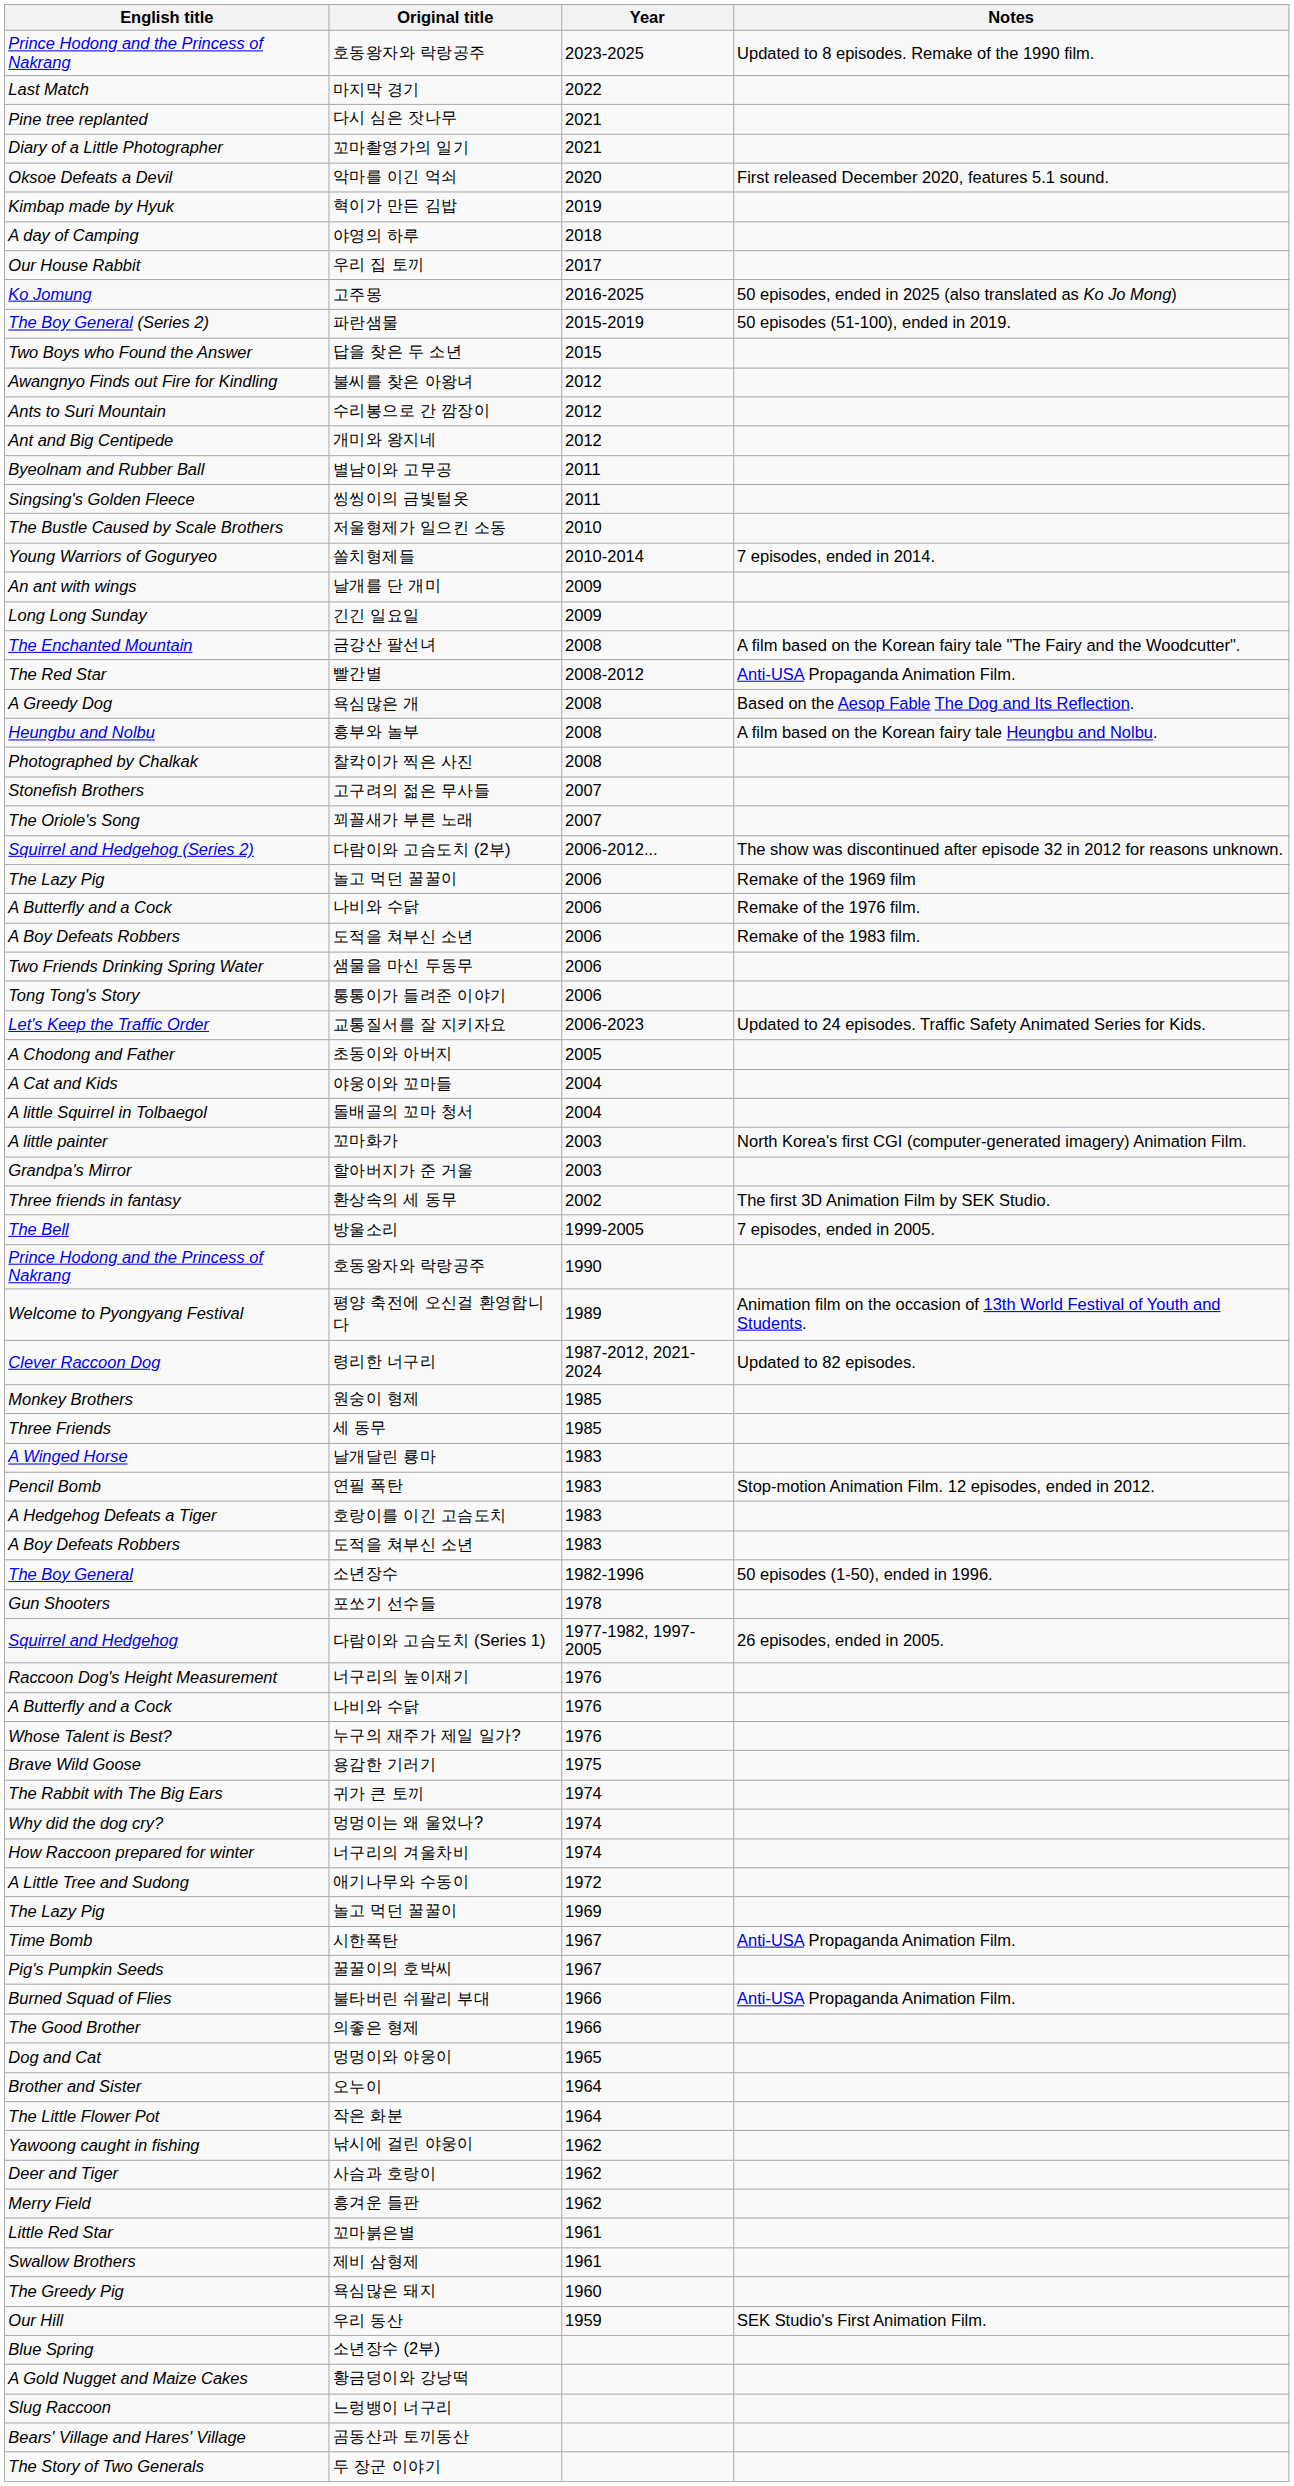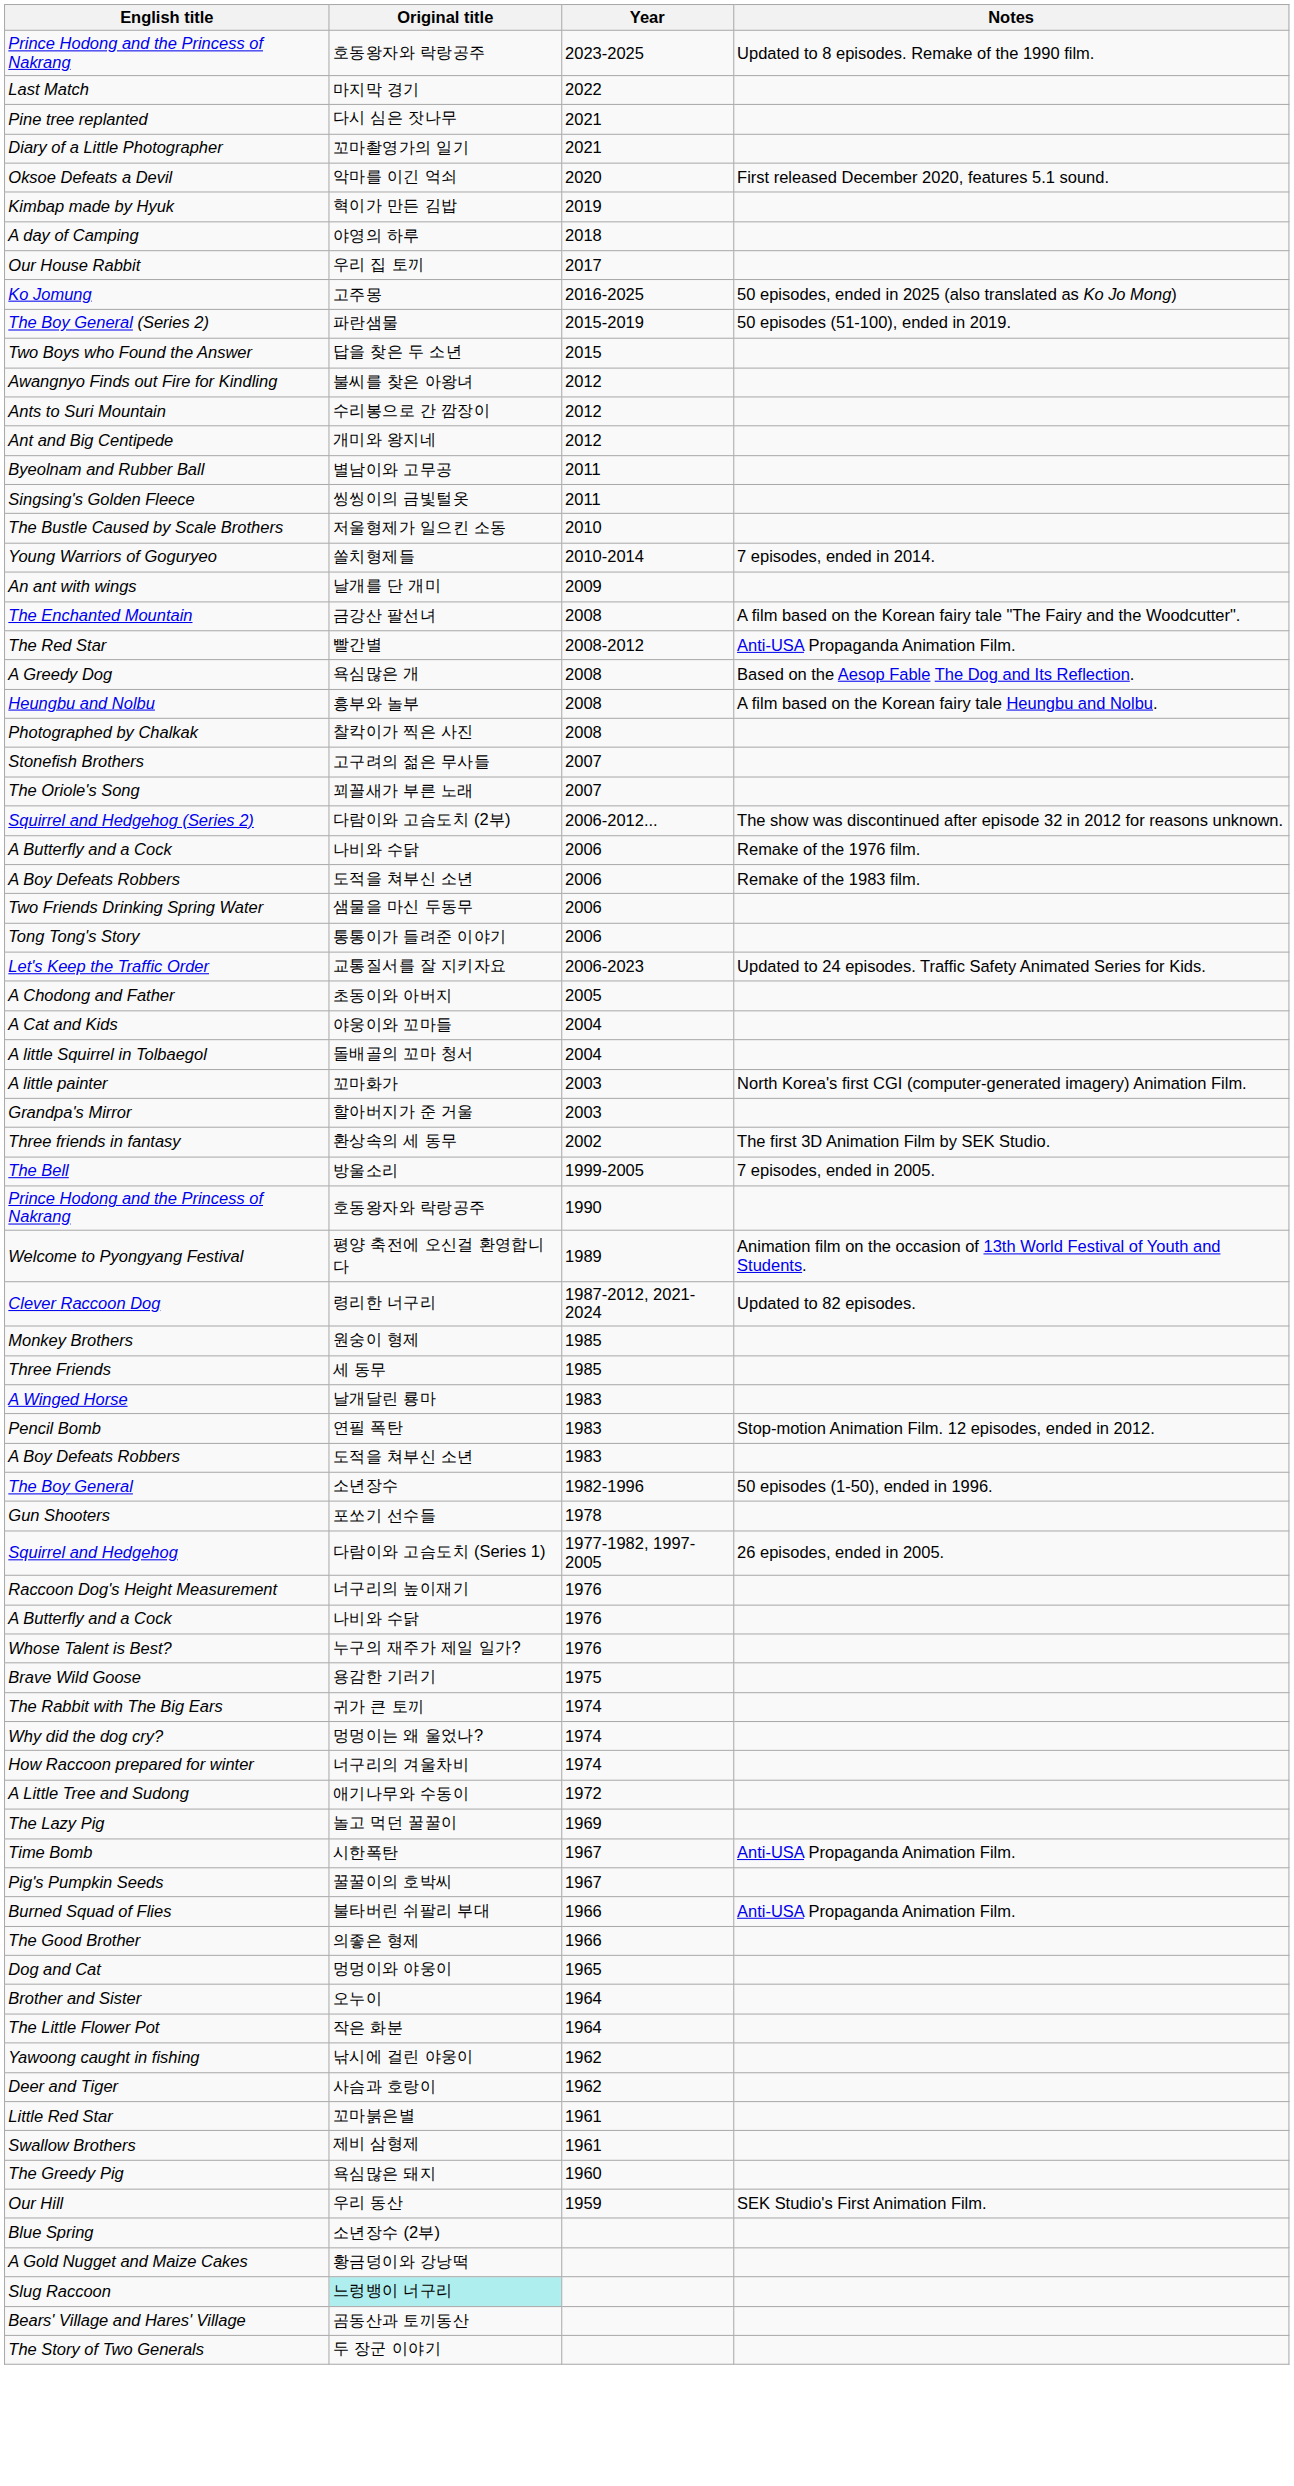 <table class="wikitable">
 <tr>
 <th>English title</th>
 <th>Original title</th>
 <th>Year</th>
 <th>Notes</th>
 </tr>
 <tr>
 <td><em><a href='#'>Prince Hodong and the Princess of Nakrang</a></em></td>
 <td>호동왕자와 락랑공주</td>
 <td>2023-2025</td>
 <td>Updated to 8 episodes. Remake of the 1990 film.</td>
 </tr>
 <tr>
 <td><em>Last Match</em></td>
 <td>마지막 경기</td>
 <td>2022</td>
 <td></td>
 </tr>
 <tr>
 <td><em>Pine tree replanted</em></td>
 <td>다시 심은 잣나무</td>
 <td>2021</td>
 <td></td>
 </tr>
 <tr>
 <td><em>Diary of a Little Photographer</em></td>
 <td>꼬마촬영가의 일기</td>
 <td>2021</td>
 <td></td>
 </tr>
 <tr>
 <td><em>Oksoe Defeats a Devil</em></td>
 <td>악마를 이긴 억쇠</td>
 <td>2020</td>
 <td>First released December 2020, features 5.1 sound.</td>
 </tr>
 <tr>
 <td><em>Kimbap made by Hyuk</em></td>
 <td>혁이가 만든 김밥</td>
 <td>2019</td>
 <td></td>
 </tr>
 <tr>
 <td><em>A day of Camping</em></td>
 <td>야영의 하루</td>
 <td>2018</td>
 <td></td>
 </tr>
 <tr>
 <td><em>Our House Rabbit</em></td>
 <td>우리 집 토끼</td>
 <td>2017</td>
 <td></td>
 </tr>
 <tr>
 <td><em><a href='#'>Ko Jomung</a></em> </td>
 <td>고주몽</td>
 <td>2016-2025</td>
 <td>50 episodes, ended in 2025 (also translated as <em>Ko Jo Mong</em>) </td>
 </tr>
 <tr>
 <td><em><a href='#'>The Boy General</a> (Series 2)</em></td>
 <td>파란샘물</td>
 <td>2015-2019</td>
 <td>50 episodes (51-100), ended in 2019.</td>
 </tr>
 <tr>
 <td><em>Two Boys who Found the Answer</em></td>
 <td>답을 찾은 두 소년</td>
 <td>2015</td>
 <td></td>
 </tr>
 <tr>
 <td><em>Awangnyo Finds out Fire for Kindling</em></td>
 <td>불씨를 찾은 아왕녀</td>
 <td>2012</td>
 <td></td>
 </tr>
 <tr>
 <td><em>Ants to Suri Mountain</em></td>
 <td>수리봉으로 간 깜장이</td>
 <td>2012</td>
 <td></td>
 </tr>
 <tr>
 <td><em>Ant and Big Centipede</em></td>
 <td>개미와 왕지네</td>
 <td>2012</td>
 <td></td>
 </tr>
 <tr>
 <td><em>Byeolnam and Rubber Ball</em></td>
 <td>별남이와 고무공</td>
 <td>2011</td>
 <td></td>
 </tr>
 <tr>
 <td><em>Singsing's Golden Fleece</em></td>
 <td>씽씽이의 금빛털옷</td>
 <td>2011</td>
 <td></td>
 </tr>
 <tr>
 <td><em>The Bustle Caused by Scale Brothers</em></td>
 <td>저울형제가 일으킨 소동</td>
 <td>2010</td>
 <td></td>
 </tr>
 <tr>
 <td><em>Young Warriors of Goguryeo</em></td>
 <td>쏠치형제들</td>
 <td>2010-2014</td>
 <td>7 episodes, ended in 2014.</td>
 </tr>
 <tr>
 <td><em>An ant with wings</em></td>
 <td>날개를 단 개미</td>
 <td>2009</td>
 <td></td>
 </tr>
 <tr>
-<td><em>Long Long Sunday</em></td>
-<td>긴긴 일요일</td>
-<td>2009</td>
-<td></td>
-</tr>
-<tr>
 <td><em><a href='#'>The Enchanted Mountain</a></em></td>
 <td>금강산 팔선녀</td>
 <td>2008</td>
 <td>A film based on the Korean fairy tale "The Fairy and the Woodcutter".</td>
 </tr>
 <tr>
 <td><em>The Red Star</em></td>
 <td>빨간별</td>
 <td>2008-2012</td>
 <td><a href='#'>Anti-USA</a> Propaganda Animation Film.</td>
 </tr>
 <tr>
 <td><em>A Greedy Dog</em></td>
 <td>욕심많은 개</td>
 <td>2008</td>
 <td>Based on the <a href='#'>Aesop Fable</a> <a href='#'>The Dog and Its Reflection</a>.</td>
 </tr>
 <tr>
 <td><em><a href='#'>Heungbu and Nolbu</a></em></td>
 <td>흥부와 놀부</td>
 <td>2008</td>
 <td>A film based on the Korean fairy tale <a href='#'>Heungbu and Nolbu</a>.</td>
 </tr>
 <tr>
 <td><em>Photographed by Chalkak</em></td>
 <td>찰칵이가 찍은 사진</td>
 <td>2008</td>
 <td></td>
 </tr>
 <tr>
 <td><em>Stonefish Brothers</em></td>
 <td>고구려의 젊은 무사들</td>
 <td>2007</td>
 <td></td>
 </tr>
 <tr>
 <td><em>The Oriole's Song</em></td>
 <td>꾀꼴새가 부른 노래</td>
 <td>2007</td>
 <td></td>
 </tr>
 <tr>
 <td><em><a href='#'>Squirrel and Hedgehog (Series 2)</a></em></td>
 <td>다람이와 고슴도치 (2부)</td>
 <td>2006-2012...</td>
 <td>The show was discontinued after episode 32 in 2012 for reasons unknown.</td>
-</tr>
-<tr>
-<td><em>The Lazy Pig</em></td>
-<td>놀고 먹던 꿀꿀이</td>
-<td>2006</td>
-<td>Remake of the 1969 film</td>
 </tr>
 <tr>
 <td><em>A Butterfly and a Cock</em> </td>
 <td>나비와 수닭</td>
 <td>2006</td>
 <td>Remake of the 1976 film.</td>
 </tr>
 <tr>
 <td><em>A Boy Defeats Robbers</em></td>
 <td>도적을 쳐부신 소년</td>
 <td>2006</td>
 <td>Remake of the 1983 film.</td>
 </tr>
 <tr>
 <td><em>Two Friends Drinking Spring Water</em></td>
 <td>샘물을 마신 두동무</td>
 <td>2006</td>
 <td></td>
 </tr>
 <tr>
 <td><em>Tong Tong's Story</em></td>
 <td>통통이가 들려준 이야기</td>
 <td>2006</td>
 <td></td>
 </tr>
 <tr>
 <td><em><a href='#'>Let's Keep the Traffic Order</a></em></td>
 <td>교통질서를 잘 지키자요</td>
 <td>2006-2023</td>
 <td>Updated to 24 episodes. Traffic Safety Animated Series for Kids.</td>
 </tr>
 <tr>
 <td><em>A Chodong and Father</em></td>
 <td>초동이와 아버지</td>
 <td>2005</td>
 <td></td>
 </tr>
 <tr>
 <td><em>A Cat and Kids</em></td>
 <td>야웅이와 꼬마들</td>
 <td>2004</td>
 <td></td>
 </tr>
 <tr>
 <td><em>A little Squirrel in Tolbaegol</em></td>
 <td>돌배골의 꼬마 청서</td>
 <td>2004</td>
 <td></td>
 </tr>
 <tr>
 <td><em>A little painter</em></td>
 <td>꼬마화가</td>
 <td>2003</td>
 <td>North Korea's first CGI (computer-generated imagery) Animation Film.</td>
 </tr>
 <tr>
 <td><em>Grandpa's Mirror</em></td>
 <td>할아버지가 준 거울</td>
 <td>2003</td>
 <td></td>
 </tr>
 <tr>
 <td><em>Three friends in fantasy</em></td>
 <td>환상속의 세 동무</td>
 <td>2002</td>
 <td>The first 3D Animation Film by SEK Studio.</td>
 </tr>
 <tr>
 <td><em><a href='#'>The Bell</a></em></td>
 <td>방울소리</td>
 <td>1999-2005</td>
 <td>7 episodes, ended in 2005.</td>
 </tr>
 <tr>
 <td><em><a href='#'>Prince Hodong and the Princess of Nakrang</a></em></td>
 <td>호동왕자와 락랑공주</td>
 <td>1990</td>
 <td></td>
 </tr>
 <tr>
 <td><em>Welcome to Pyongyang Festival</em></td>
 <td>평양 축전에 오신걸 환영합니다</td>
 <td>1989</td>
 <td>Animation film on the occasion of <a href='#'>13th World Festival of Youth and Students</a>.</td>
 </tr>
 <tr>
 <td><em><a href='#'>Clever Raccoon Dog</a></em></td>
 <td>령리한 너구리</td>
 <td>1987-2012, 2021-2024</td>
 <td>Updated to 82 episodes.</td>
 </tr>
 <tr>
 <td><em>Monkey Brothers</em></td>
 <td>원숭이 형제</td>
 <td>1985</td>
 <td></td>
 </tr>
 <tr>
 <td><em>Three Friends</em></td>
 <td>세 동무</td>
 <td>1985</td>
 <td></td>
 </tr>
 <tr>
 <td><em><a href='#'>A Winged Horse</a></em></td>
 <td>날개달린 룡마</td>
 <td>1983</td>
 <td></td>
 </tr>
 <tr>
 <td><em>Pencil Bomb</em></td>
 <td>연필 폭탄</td>
 <td>1983</td>
 <td>Stop-motion Animation Film. 12 episodes, ended in 2012.</td>
-</tr>
-<tr>
-<td><em>A Hedgehog Defeats a Tiger</em></td>
-<td>호랑이를 이긴 고슴도치</td>
-<td>1983</td>
-<td></td>
 </tr>
 <tr>
 <td><em>A Boy Defeats Robbers</em></td>
 <td>도적을 쳐부신 소년</td>
 <td>1983</td>
 <td></td>
 </tr>
 <tr>
 <td><em><a href='#'>The Boy General</a></em></td>
 <td>소년장수</td>
 <td>1982-1996</td>
 <td>50 episodes (1-50), ended in 1996.</td>
 </tr>
 <tr>
 <td><em>Gun Shooters</em></td>
 <td>포쏘기 선수들</td>
 <td>1978</td>
 <td></td>
 </tr>
 <tr>
 <td><em><a href='#'>Squirrel and Hedgehog</a></em></td>
 <td>다람이와 고슴도치 (Series 1)</td>
 <td>1977-1982, 1997-2005</td>
 <td>26 episodes, ended in 2005.</td>
 </tr>
 <tr>
 <td><em>Raccoon Dog's Height Measurement</em></td>
 <td>너구리의 높이재기</td>
 <td>1976</td>
 <td></td>
 </tr>
 <tr>
 <td><em>A Butterfly and a Cock</em> </td>
 <td>나비와 수닭</td>
 <td>1976</td>
 <td></td>
 </tr>
 <tr>
 <td><em>Whose Talent is Best?</em></td>
 <td>누구의 재주가 제일 일가?</td>
 <td>1976</td>
 <td></td>
 </tr>
 <tr>
 <td><em>Brave Wild Goose</em></td>
 <td>용감한 기러기</td>
 <td>1975</td>
 <td></td>
 </tr>
 <tr>
 <td><em>The Rabbit with The Big Ears</em></td>
 <td>귀가 큰 토끼</td>
 <td>1974</td>
 <td></td>
 </tr>
 <tr>
 <td><em>Why did the dog cry?</em></td>
 <td>멍멍이는 왜 울었나?</td>
 <td>1974</td>
 <td></td>
 </tr>
 <tr>
 <td><em>How Raccoon prepared for winter</em></td>
 <td>너구리의 겨울차비</td>
 <td>1974</td>
 <td></td>
 </tr>
 <tr>
 <td><em>A Little Tree and Sudong</em></td>
 <td>애기나무와 수동이</td>
 <td>1972</td>
 <td></td>
 </tr>
 <tr>
 <td><em>The Lazy Pig</em></td>
 <td>놀고 먹던 꿀꿀이</td>
 <td>1969</td>
 <td></td>
 </tr>
 <tr>
 <td><em>Time Bomb</em></td>
 <td>시한폭탄</td>
 <td>1967</td>
 <td><a href='#'>Anti-USA</a> Propaganda Animation Film.</td>
 </tr>
 <tr>
 <td><em>Pig's Pumpkin Seeds</em></td>
 <td>꿀꿀이의 호박씨</td>
 <td>1967</td>
 <td></td>
 </tr>
 <tr>
 <td><em>Burned Squad of Flies</em></td>
 <td>불타버린 쉬팔리 부대</td>
 <td>1966</td>
 <td><a href='#'>Anti-USA</a> Propaganda Animation Film.</td>
 </tr>
 <tr>
 <td><em>The Good Brother</em></td>
 <td>의좋은 형제</td>
 <td>1966</td>
 <td></td>
 </tr>
 <tr>
 <td><em>Dog and Cat</em></td>
 <td>멍멍이와 야웅이</td>
 <td>1965</td>
 <td></td>
 </tr>
 <tr>
 <td><em>Brother and Sister</em></td>
 <td>오누이</td>
 <td>1964</td>
 <td></td>
 </tr>
 <tr>
 <td><em>The Little Flower Pot</em></td>
 <td>작은 화분</td>
 <td>1964</td>
 <td></td>
 </tr>
 <tr>
 <td><em>Yawoong caught in fishing</em></td>
 <td>낚시에 걸린 야웅이</td>
 <td>1962</td>
 <td></td>
 </tr>
 <tr>
 <td><em>Deer and Tiger</em></td>
 <td>사슴과 호랑이</td>
 <td>1962</td>
 <td></td>
 </tr>
 <tr>
-<td><em>Merry Field</em></td>
-<td>흥겨운 들판</td>
-<td>1962</td>
-<td></td>
-</tr>
-<tr>
 <td><em>Little Red Star</em></td>
 <td>꼬마붉은별</td>
 <td>1961</td>
 <td></td>
 </tr>
 <tr>
 <td><em>Swallow Brothers</em></td>
 <td>제비 삼형제</td>
 <td>1961</td>
 <td></td>
 </tr>
 <tr>
 <td><em>The Greedy Pig</em></td>
 <td>욕심많은 돼지</td>
 <td>1960</td>
 <td></td>
 </tr>
 <tr>
 <td><em>Our Hill</em></td>
 <td>우리 동산</td>
 <td>1959</td>
 <td>SEK Studio's First Animation Film.</td>
 </tr>
 <tr>
 <td><em>Blue Spring</em></td>
 <td>소년장수 (2부)</td>
 <td></td>
 <td></td>
 </tr>
 <tr>
 <td><em>A Gold Nugget and Maize Cakes</em></td>
 <td>황금덩이와 강낭떡</td>
 <td></td>
 <td></td>
 </tr>
 <tr>
 <td><em>Slug Raccoon</em></td>
-<td>느렁뱅이 너구리</td>
+<td style="background: paleturquoise;">느렁뱅이 너구리</td>
 <td></td>
 <td></td>
 </tr>
 <tr>
 <td><em>Bears' Village and Hares' Village</em></td>
 <td>곰동산과 토끼동산</td>
 <td></td>
 <td></td>
 </tr>
 <tr>
 <td><em>The Story of Two Generals</em></td>
 <td>두 장군 이야기</td>
 <td></td>
 <td></td>
 </tr>
 </table>
